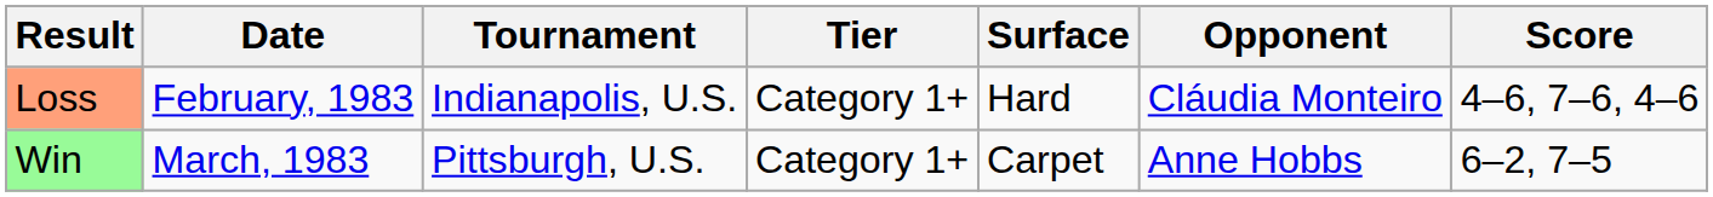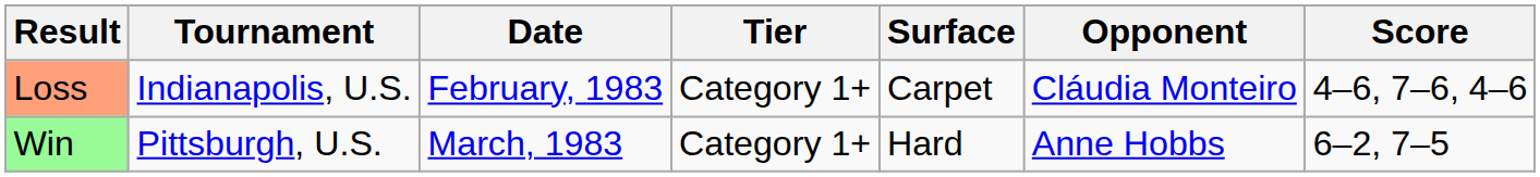 <table class="sortable wikitable">
 <tr>
 <th>Result</th>
+<th>Tournament</th>
 <th>Date</th>
-<th>Tournament</th>
 <th>Tier</th>
 <th>Surface</th>
 <th>Opponent</th>
 <th class="unsortable">Score</th>
 </tr>
 <tr>
 <td style="background:#FFA07A;">Loss</td>
+<td><a href='#'>Indianapolis</a>, U.S.</td>
 <td><a href='#'>February, 1983</a></td>
-<td><a href='#'>Indianapolis</a>, U.S.</td>
 <td>Category 1+</td>
-<td>Hard</td>
+<td>Carpet</td>
 <td> <a href='#'>Cláudia Monteiro</a></td>
 <td>4–6, 7–6, 4–6</td>
 </tr>
 <tr>
 <td style="background:#98FB98;">Win</td>
+<td><a href='#'>Pittsburgh</a>, U.S.</td>
 <td><a href='#'>March, 1983</a></td>
-<td><a href='#'>Pittsburgh</a>, U.S.</td>
 <td>Category 1+</td>
-<td>Carpet</td>
+<td>Hard</td>
 <td> <a href='#'>Anne Hobbs</a></td>
 <td>6–2, 7–5</td>
 </tr>
 </table>
